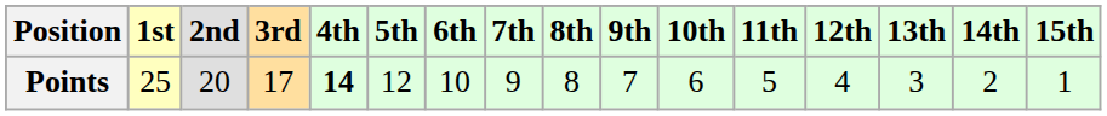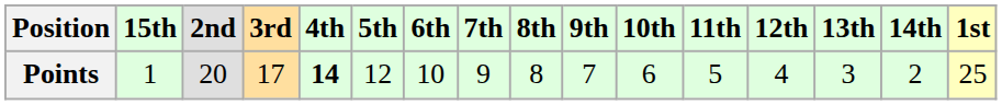 <table class="wikitable" style="font-size: 85%;">
 <tr>
 <th>Position</th>
-<td align="center" style="background-color:#ffffbf;"><strong>1st</strong></td>
+<td align="center" style="background-color:#dfffdf;"><strong>15th</strong></td>
 <td align="center" style="background-color:#dfdfdf;"><strong>2nd</strong></td>
 <td align="center" style="background-color:#ffdf9f;"><strong>3rd</strong></td>
 <td align="center" style="background-color:#dfffdf;"><strong>4th</strong></td>
 <td align="center" style="background-color:#dfffdf;"><strong>5th</strong></td>
 <td align="center" style="background-color:#dfffdf;"><strong>6th</strong></td>
 <td align="center" style="background-color:#dfffdf;"><strong>7th</strong></td>
 <td align="center" style="background-color:#dfffdf;"><strong>8th</strong></td>
 <td align="center" style="background-color:#dfffdf;"><strong>9th</strong></td>
 <td align="center" style="background-color:#dfffdf;"><strong>10th</strong></td>
 <td align="center" style="background-color:#dfffdf;"><strong>11th</strong></td>
 <td align="center" style="background-color:#dfffdf;"><strong>12th</strong></td>
 <td align="center" style="background-color:#dfffdf;"><strong>13th</strong></td>
 <td align="center" style="background-color:#dfffdf;"><strong>14th</strong></td>
-<td align="center" style="background-color:#dfffdf;"><strong>15th</strong></td>
+<td align="center" style="background-color:#ffffbf;"><strong>1st</strong></td>
 </tr>
 <tr>
 <th>Points</th>
-<td align="center" style="background:#ffffbf;">25</td>
+<td align="center" style="background:#dfffdf;">1</td>
 <td align="center" style="background:#dfdfdf;">20</td>
 <td align="center" style="background:#ffdf9f;">17</td>
 <td align="center" style="background:#dfffdf;"><strong>14</strong></td>
 <td align="center" style="background:#dfffdf;">12</td>
 <td align="center" style="background:#dfffdf;">10</td>
 <td align="center" style="background:#dfffdf;">9</td>
 <td align="center" style="background:#dfffdf;">8</td>
 <td align="center" style="background:#dfffdf;">7</td>
 <td align="center" style="background:#dfffdf;">6</td>
 <td align="center" style="background:#dfffdf;">5</td>
 <td align="center" style="background:#dfffdf;">4</td>
 <td align="center" style="background:#dfffdf;">3</td>
 <td align="center" style="background:#dfffdf;">2</td>
-<td align="center" style="background:#dfffdf;">1</td>
+<td align="center" style="background:#ffffbf;">25</td>
 </tr>
 </table>
